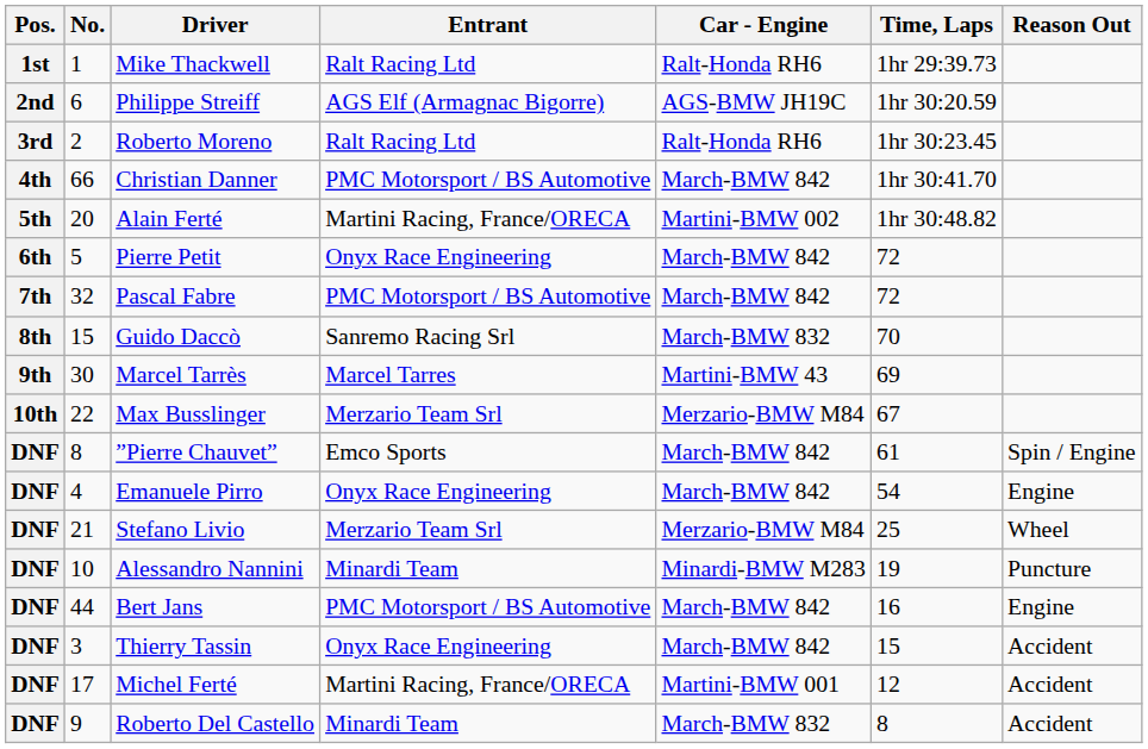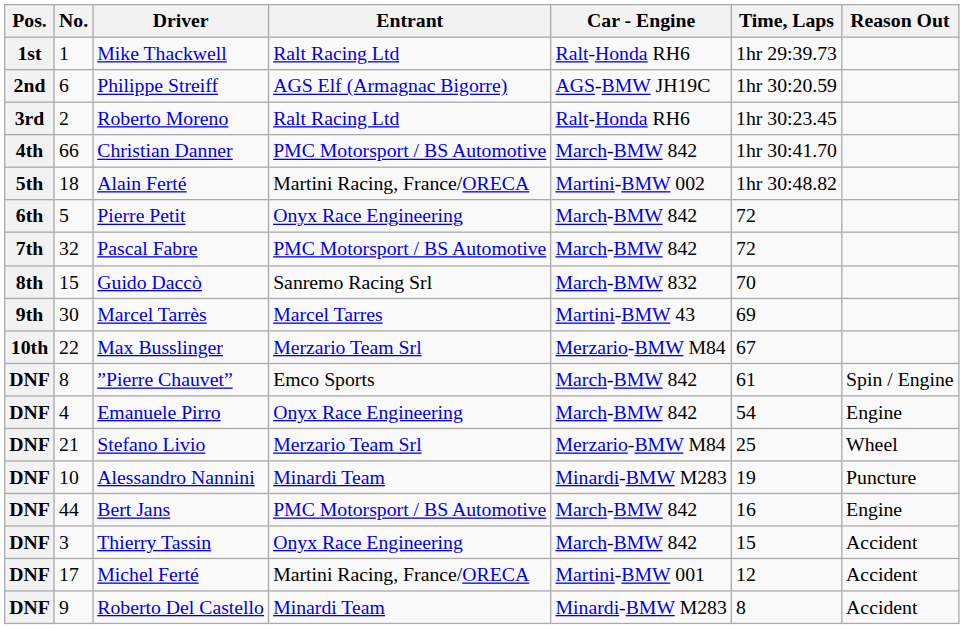 <table class="wikitable" style="font-size: 95%">
 <tr>
 <th>Pos.</th>
 <th>No.</th>
 <th>Driver</th>
 <th>Entrant</th>
 <th>Car - Engine</th>
 <th>Time, Laps</th>
 <th>Reason Out</th>
 </tr>
 <tr>
 <th>1st</th>
 <td>1</td>
 <td> <a href='#'>Mike Thackwell</a></td>
 <td><a href='#'>Ralt Racing Ltd</a></td>
 <td><a href='#'>Ralt</a>-<a href='#'>Honda</a> RH6</td>
 <td>1hr 29:39.73</td>
 <td></td>
 </tr>
 <tr>
 <th>2nd</th>
 <td>6</td>
 <td> <a href='#'>Philippe Streiff</a></td>
 <td><a href='#'>AGS Elf (Armagnac Bigorre)</a></td>
 <td><a href='#'>AGS</a>-<a href='#'>BMW</a> JH19C</td>
 <td>1hr 30:20.59</td>
 <td></td>
 </tr>
 <tr>
 <th>3rd</th>
 <td>2</td>
 <td> <a href='#'>Roberto Moreno</a></td>
 <td><a href='#'>Ralt Racing Ltd</a></td>
 <td><a href='#'>Ralt</a>-<a href='#'>Honda</a> RH6</td>
 <td>1hr 30:23.45</td>
 <td></td>
 </tr>
 <tr>
 <th>4th</th>
 <td>66</td>
 <td> <a href='#'>Christian Danner</a></td>
 <td><a href='#'>PMC Motorsport / BS Automotive</a></td>
 <td><a href='#'>March</a>-<a href='#'>BMW</a> 842</td>
 <td>1hr 30:41.70</td>
 <td></td>
 </tr>
 <tr>
 <th>5th</th>
-<td>20</td>
+<td>18</td>
 <td> <a href='#'>Alain Ferté</a></td>
 <td>Martini Racing, France/<a href='#'>ORECA</a></td>
 <td><a href='#'>Martini</a>-<a href='#'>BMW</a> 002</td>
 <td>1hr 30:48.82</td>
 <td></td>
 </tr>
 <tr>
 <th>6th</th>
 <td>5</td>
 <td> <a href='#'>Pierre Petit</a></td>
 <td><a href='#'>Onyx Race Engineering</a></td>
 <td><a href='#'>March</a>-<a href='#'>BMW</a> 842</td>
 <td>72</td>
 <td></td>
 </tr>
 <tr>
 <th>7th</th>
 <td>32</td>
 <td> <a href='#'>Pascal Fabre</a></td>
 <td><a href='#'>PMC Motorsport / BS Automotive</a></td>
 <td><a href='#'>March</a>-<a href='#'>BMW</a> 842</td>
 <td>72</td>
 <td></td>
 </tr>
 <tr>
 <th>8th</th>
 <td>15</td>
 <td> <a href='#'>Guido Daccò</a></td>
 <td>Sanremo Racing Srl</td>
 <td><a href='#'>March</a>-<a href='#'>BMW</a> 832</td>
 <td>70</td>
 <td></td>
 </tr>
 <tr>
 <th>9th</th>
 <td>30</td>
 <td> <a href='#'>Marcel Tarrès</a></td>
 <td><a href='#'>Marcel Tarres</a></td>
 <td><a href='#'>Martini</a>-<a href='#'>BMW</a> 43</td>
 <td>69</td>
 <td></td>
 </tr>
 <tr>
 <th>10th</th>
 <td>22</td>
 <td> <a href='#'>Max Busslinger</a></td>
 <td><a href='#'>Merzario Team Srl</a></td>
 <td><a href='#'>Merzario</a>-<a href='#'>BMW</a> M84</td>
 <td>67</td>
 <td></td>
 </tr>
 <tr>
 <th>DNF</th>
 <td>8</td>
 <td> <a href='#'>”Pierre Chauvet”</a></td>
 <td>Emco Sports</td>
 <td><a href='#'>March</a>-<a href='#'>BMW</a> 842</td>
 <td>61</td>
 <td>Spin / Engine</td>
 </tr>
 <tr>
 <th>DNF</th>
 <td>4</td>
 <td> <a href='#'>Emanuele Pirro</a></td>
 <td><a href='#'>Onyx Race Engineering</a></td>
 <td><a href='#'>March</a>-<a href='#'>BMW</a> 842</td>
 <td>54</td>
 <td>Engine</td>
 </tr>
 <tr>
 <th>DNF</th>
 <td>21</td>
 <td> <a href='#'>Stefano Livio</a></td>
 <td><a href='#'>Merzario Team Srl</a></td>
 <td><a href='#'>Merzario</a>-<a href='#'>BMW</a> M84</td>
 <td>25</td>
 <td>Wheel</td>
 </tr>
 <tr>
 <th>DNF</th>
 <td>10</td>
 <td> <a href='#'>Alessandro Nannini</a></td>
 <td><a href='#'>Minardi Team</a></td>
 <td><a href='#'>Minardi</a>-<a href='#'>BMW</a> M283</td>
 <td>19</td>
 <td>Puncture</td>
 </tr>
 <tr>
 <th>DNF</th>
 <td>44</td>
 <td> <a href='#'>Bert Jans</a></td>
 <td><a href='#'>PMC Motorsport / BS Automotive</a></td>
 <td><a href='#'>March</a>-<a href='#'>BMW</a> 842</td>
 <td>16</td>
 <td>Engine</td>
 </tr>
 <tr>
 <th>DNF</th>
 <td>3</td>
 <td> <a href='#'>Thierry Tassin</a></td>
 <td><a href='#'>Onyx Race Engineering</a></td>
 <td><a href='#'>March</a>-<a href='#'>BMW</a> 842</td>
 <td>15</td>
 <td>Accident</td>
 </tr>
 <tr>
 <th>DNF</th>
 <td>17</td>
 <td> <a href='#'>Michel Ferté</a></td>
 <td>Martini Racing, France/<a href='#'>ORECA</a></td>
 <td><a href='#'>Martini</a>-<a href='#'>BMW</a> 001</td>
 <td>12</td>
 <td>Accident</td>
 </tr>
 <tr>
 <th>DNF</th>
 <td>9</td>
 <td> <a href='#'>Roberto Del Castello</a></td>
 <td><a href='#'>Minardi Team</a></td>
-<td><a href='#'>March</a>-<a href='#'>BMW</a> 832</td>
+<td><a href='#'>Minardi</a>-<a href='#'>BMW</a> M283</td>
 <td>8</td>
 <td>Accident</td>
 </tr>
 </table>
